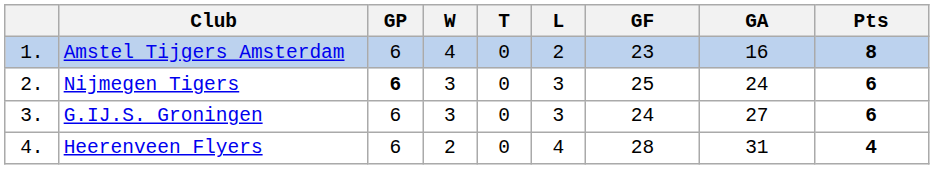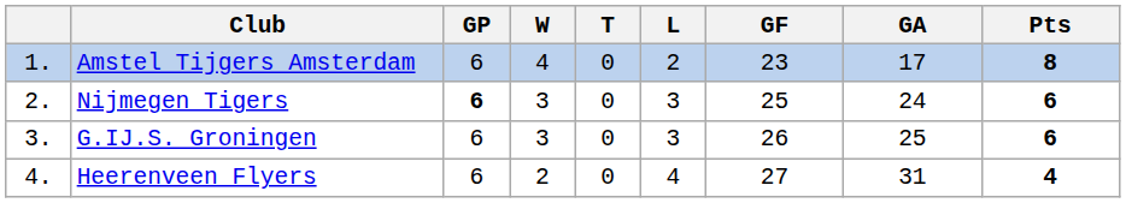 <table class="wikitable">
 <tr>
 <th width="30"></th>
 <th width="200">Club</th>
 <th width="30">GP</th>
 <th width="30">W</th>
 <th width="30">T</th>
 <th width="30">L</th>
 <th width="70">GF</th>
 <th width="70">GA</th>
 <th width="70">Pts</th>
 </tr>
 <tr bgcolor="#BCD2EE" align="center">
 <td>1.</td>
 <td align="left"><a href='#'>Amstel Tijgers Amsterdam</a></td>
 <td>6</td>
 <td>4</td>
 <td>0</td>
 <td>2</td>
 <td>23</td>
-<td>16</td>
+<td>17</td>
 <td><strong>8</strong></td>
 </tr>
 <tr bgcolor="#FFFFFF" align="center">
 <td>2.</td>
 <td align="left"><a href='#'>Nijmegen Tigers</a></td>
 <td><strong>6</strong></td>
 <td>3</td>
 <td>0</td>
 <td>3</td>
 <td>25</td>
 <td>24</td>
 <td><strong>6</strong></td>
 </tr>
 <tr bgcolor="#FFFFFF" align="center">
 <td>3.</td>
 <td align="left"><a href='#'>G.IJ.S. Groningen</a></td>
 <td>6</td>
 <td>3</td>
 <td>0</td>
 <td>3</td>
-<td>24</td>
-<td>27</td>
+<td>26</td>
+<td>25</td>
 <td><strong>6</strong></td>
 </tr>
 <tr bgcolor="#FFFFFF" align="center">
 <td>4.</td>
 <td align="left"><a href='#'>Heerenveen Flyers</a></td>
 <td>6</td>
 <td>2</td>
 <td>0</td>
 <td>4</td>
-<td>28</td>
+<td>27</td>
 <td>31</td>
 <td><strong>4</strong></td>
 </tr>
 </table>
